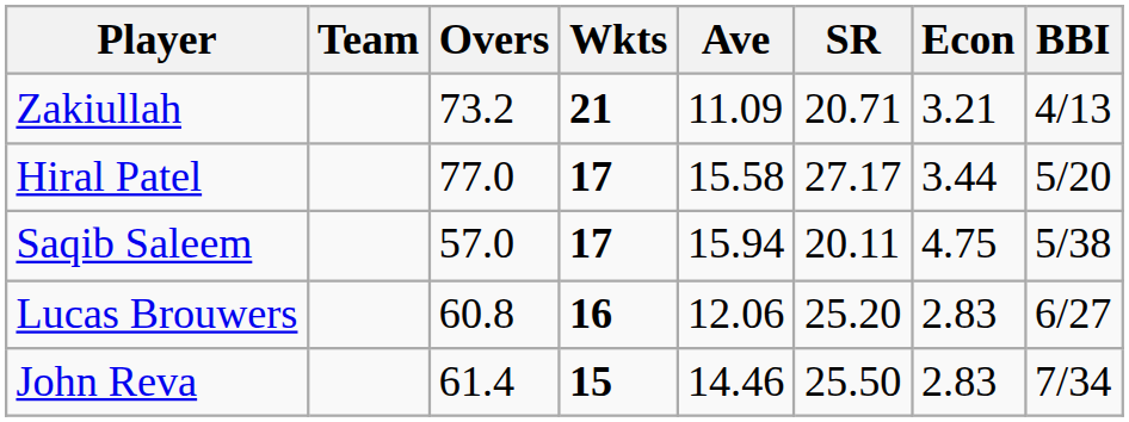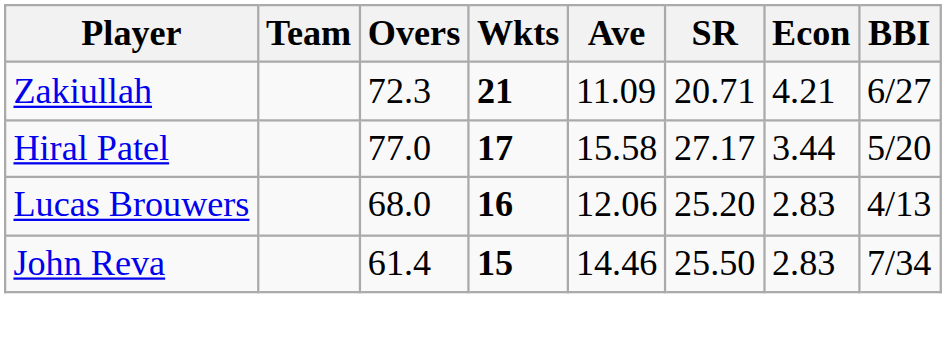 <table class="wikitable sortable">
 <tr>
 <th>Player</th>
 <th>Team</th>
 <th>Overs</th>
 <th>Wkts</th>
 <th>Ave</th>
 <th>SR</th>
 <th>Econ</th>
 <th>BBI</th>
 </tr>
 <tr>
 <td><a href='#'>Zakiullah</a></td>
 <td></td>
-<td>73.2</td>
+<td>72.3</td>
 <td><strong>21</strong></td>
 <td>11.09</td>
 <td>20.71</td>
-<td>3.21</td>
-<td>4/13</td>
+<td>4.21</td>
+<td>6/27</td>
 </tr>
 <tr>
 <td><a href='#'>Hiral Patel</a></td>
 <td></td>
 <td>77.0</td>
 <td><strong>17</strong></td>
 <td>15.58</td>
 <td>27.17</td>
 <td>3.44</td>
 <td>5/20</td>
 </tr>
 <tr>
-<td><a href='#'>Saqib Saleem</a></td>
-<td></td>
-<td>57.0</td>
-<td><strong>17</strong></td>
-<td>15.94</td>
-<td>20.11</td>
-<td>4.75</td>
-<td>5/38</td>
-</tr>
-<tr>
 <td><a href='#'>Lucas Brouwers</a></td>
 <td></td>
-<td>60.8</td>
+<td>68.0</td>
 <td><strong>16</strong></td>
 <td>12.06</td>
 <td>25.20</td>
 <td>2.83</td>
-<td>6/27</td>
+<td>4/13</td>
 </tr>
 <tr>
 <td><a href='#'>John Reva</a></td>
 <td></td>
 <td>61.4</td>
 <td><strong>15</strong></td>
 <td>14.46</td>
 <td>25.50</td>
 <td>2.83</td>
 <td>7/34</td>
 </tr>
 </table>
